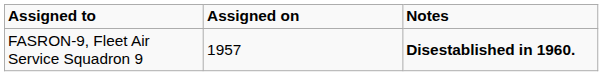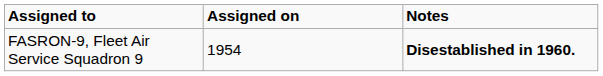 <table class="wikitable" style="width: 70%;">
 <tr>
 <td style="width: 200px;"><strong>Assigned to</strong></td>
 <td style="width: 200px;"><strong>Assigned on</strong></td>
 <td><strong>Notes</strong></td>
 </tr>
 <tr>
 <td>FASRON-9, Fleet Air Service Squadron 9</td>
-<td>1957</td>
+<td>1954</td>
 <td><strong>Disestablished in 1960.</strong></td>
 </tr>
 </table>
